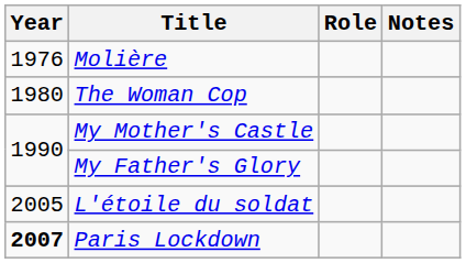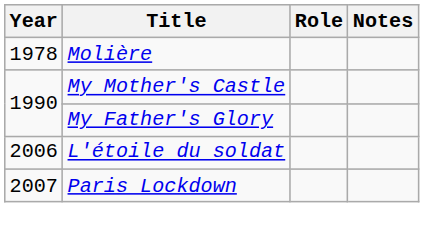 <table class="wikitable sortable">
 <tr>
 <th>Year</th>
 <th>Title</th>
 <th>Role</th>
 <th class="unsortable">Notes</th>
 </tr>
 <tr>
-<td>1976</td>
+<td>1978</td>
 <td><em><a href='#'>Molière</a></em></td>
-<td></td>
-<td></td>
-</tr>
-<tr>
-<td>1980</td>
-<td><em><a href='#'>The Woman Cop</a></em></td>
 <td></td>
 <td></td>
 </tr>
 <tr>
 <td rowspan=2>1990</td>
 <td><em><a href='#'>My Mother's Castle</a></em></td>
 <td></td>
 <td></td>
 </tr>
 <tr>
 <td><em><a href='#'>My Father's Glory</a></em></td>
 <td></td>
 <td></td>
 </tr>
 <tr>
-<td>2005</td>
+<td>2006</td>
 <td><em><a href='#'>L'étoile du soldat</a></em></td>
 <td></td>
 <td></td>
 </tr>
 <tr>
-<td><strong>2007</strong></td>
+<td>2007</td>
 <td><em><a href='#'>Paris Lockdown</a></em></td>
 <td></td>
 <td></td>
 </tr>
 </table>
